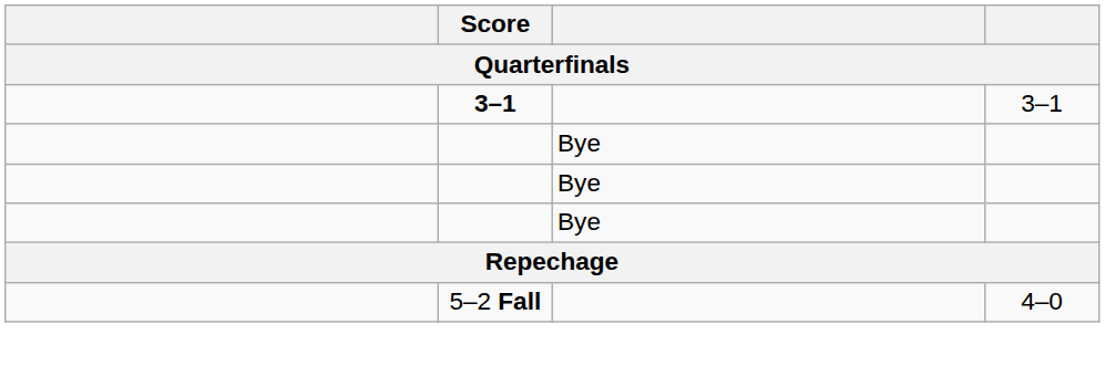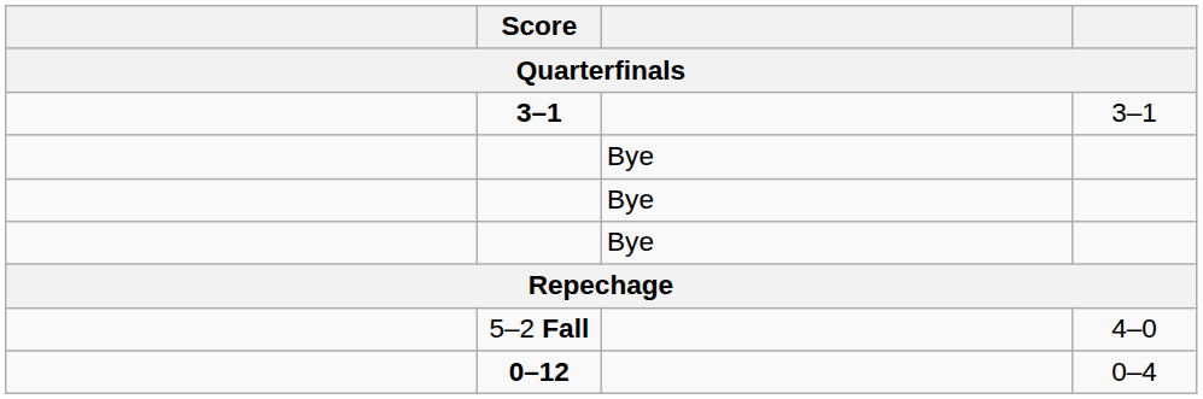 <table class="wikitable" style="text-align: left;">
 <tr>
 <th align="right" width="270"></th>
 <th width="65">Score</th>
 <th align="left" width="270"></th>
 <th width="65"></th>
 </tr>
 <tr>
 <th colspan=4>Quarterfinals</th>
 </tr>
 <tr>
 <td><strong></strong></td>
 <td align="center"><strong>3–1</strong></td>
 <td></td>
 <td align=center>3–1 <strong></strong></td>
 </tr>
 <tr>
 <td><strong></strong></td>
 <td></td>
 <td>Bye</td>
 <td></td>
 </tr>
 <tr>
 <td><strong></strong></td>
 <td></td>
 <td>Bye</td>
 <td></td>
 </tr>
 <tr>
 <td><strong></strong></td>
 <td></td>
 <td>Bye</td>
 <td></td>
 </tr>
 <tr>
 <th colspan=4>Repechage</th>
 </tr>
 <tr>
 <td><strong></strong></td>
 <td align="center">5–2 <strong>Fall</strong></td>
 <td></td>
 <td align=center>4–0 <strong></strong></td>
 </tr>
+<tr>
+<td></td>
+<td align="center"><strong>0–12</strong></td>
+<td><strong></strong></td>
+<td align=center>0–4 <strong></strong></td>
+</tr>
 </table>
